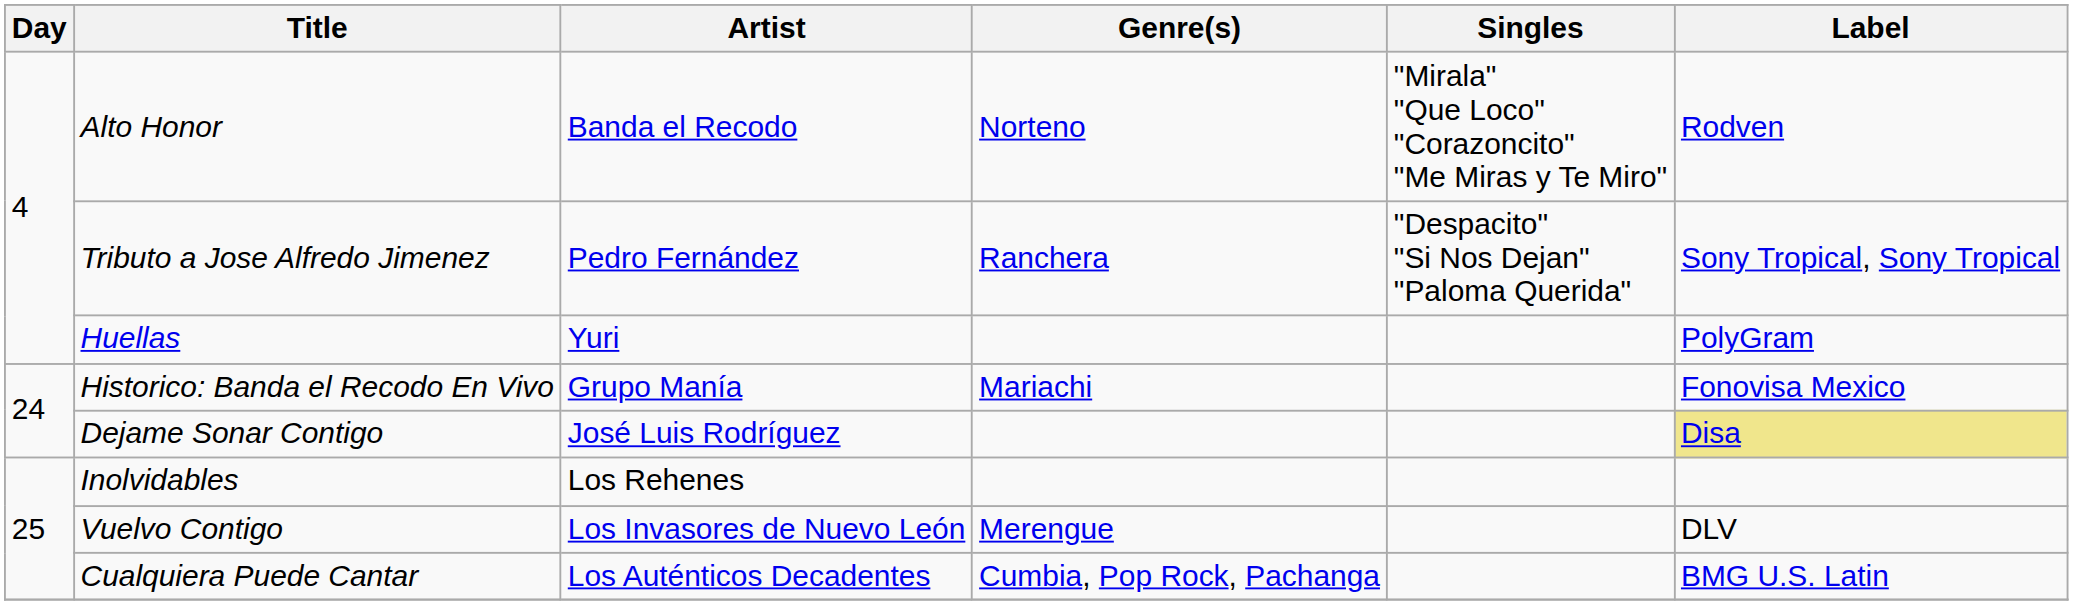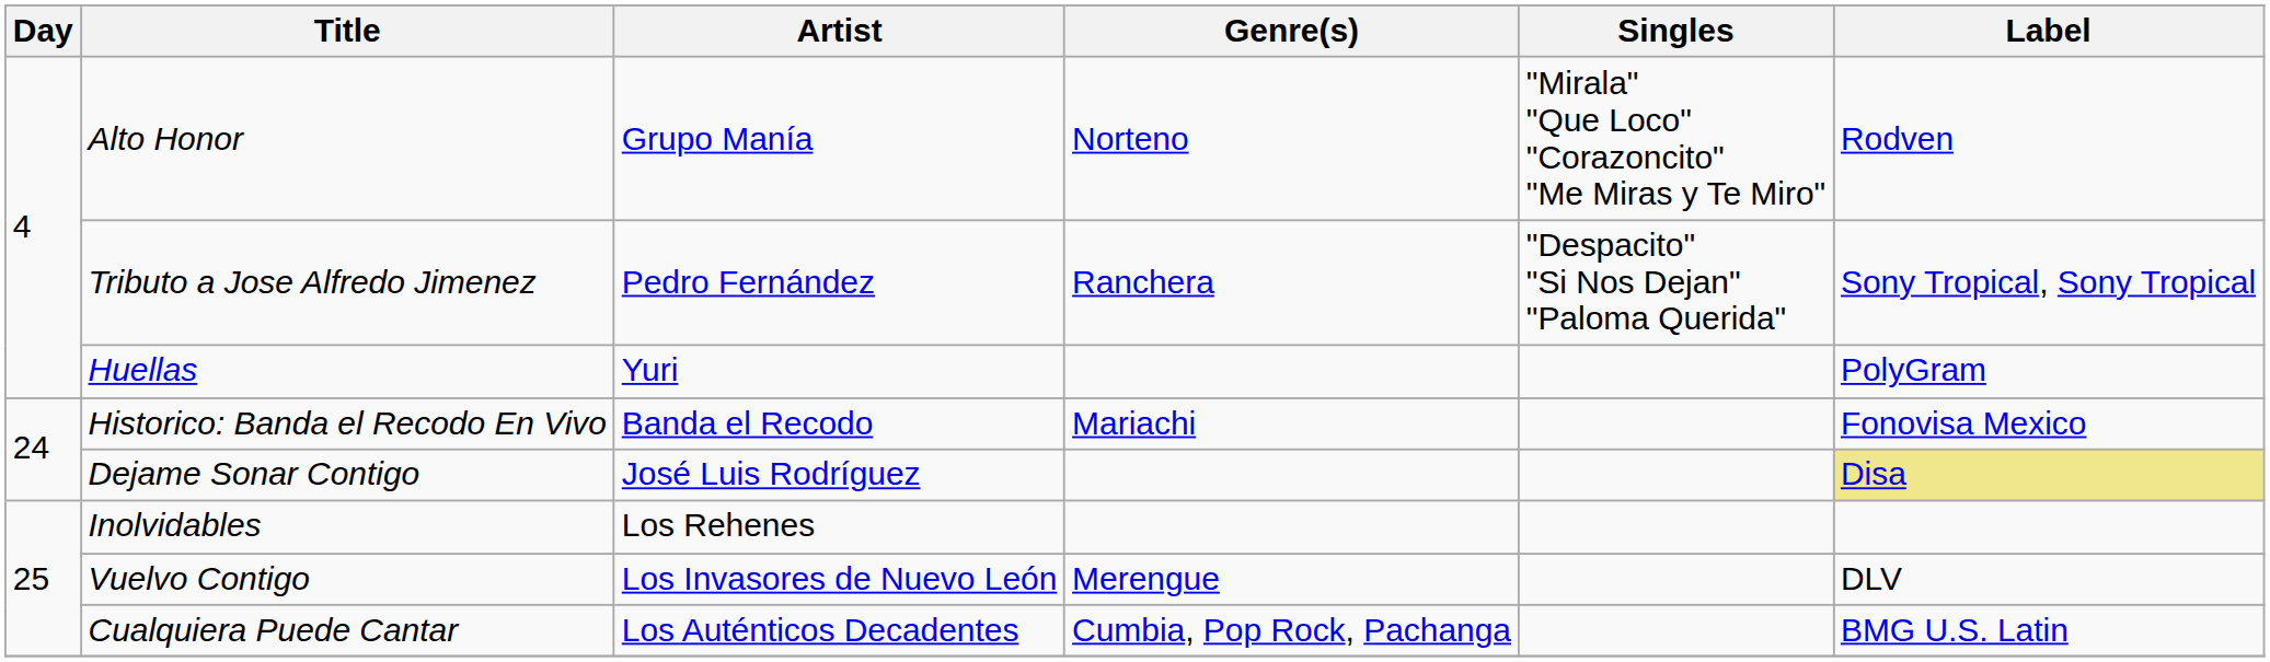 <table class="wikitable sortable" style="text-align: left;">
 <tr>
 <th>Day</th>
 <th>Title</th>
 <th>Artist</th>
 <th>Genre(s)</th>
 <th>Singles</th>
 <th>Label</th>
 </tr>
 <tr>
 <td rowspan="3">4</td>
 <td><em>Alto Honor</em></td>
-<td><a href='#'>Banda el Recodo</a></td>
+<td><a href='#'>Grupo Manía</a></td>
 <td><a href='#'>Norteno</a></td>
 <td>"Mirala"<br>"Que Loco"<br>"Corazoncito"<br>"Me Miras y Te Miro"</td>
 <td><a href='#'>Rodven</a></td>
 </tr>
 <tr>
 <td><em>Tributo a Jose Alfredo Jimenez</em></td>
 <td><a href='#'>Pedro Fernández</a></td>
 <td><a href='#'>Ranchera</a></td>
 <td>"Despacito"<br>"Si Nos Dejan"<br>"Paloma Querida"</td>
 <td><a href='#'>Sony Tropical</a>, <a href='#'>Sony Tropical</a></td>
 </tr>
 <tr>
 <td><em><a href='#'>Huellas</a></em></td>
 <td><a href='#'>Yuri</a></td>
 <td></td>
 <td></td>
 <td><a href='#'>PolyGram</a></td>
 </tr>
 <tr>
 <td rowspan="2">24</td>
 <td><em>Historico: Banda el Recodo En Vivo</em></td>
-<td><a href='#'>Grupo Manía</a></td>
+<td><a href='#'>Banda el Recodo</a></td>
 <td><a href='#'>Mariachi</a></td>
 <td></td>
 <td><a href='#'>Fonovisa Mexico</a></td>
 </tr>
 <tr>
 <td><em>Dejame Sonar Contigo</em></td>
 <td><a href='#'>José Luis Rodríguez</a></td>
 <td></td>
 <td></td>
 <td style="background: khaki;"><a href='#'>Disa</a></td>
 </tr>
 <tr>
 <td rowspan="3">25</td>
 <td><em>Inolvidables</em></td>
 <td>Los Rehenes</td>
 <td></td>
 <td></td>
 <td></td>
 </tr>
 <tr>
 <td><em>Vuelvo Contigo</em></td>
 <td><a href='#'>Los Invasores de Nuevo León</a></td>
 <td><a href='#'>Merengue</a></td>
 <td></td>
 <td>DLV</td>
 </tr>
 <tr>
 <td><em>Cualquiera Puede Cantar</em></td>
 <td><a href='#'>Los Auténticos Decadentes</a></td>
 <td><a href='#'>Cumbia</a>, <a href='#'>Pop Rock</a>, <a href='#'>Pachanga</a></td>
 <td></td>
 <td><a href='#'>BMG U.S. Latin</a></td>
 </tr>
 <tr>
 </tr>
 </table>
